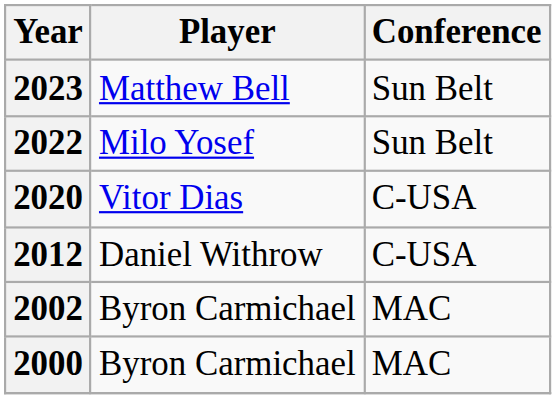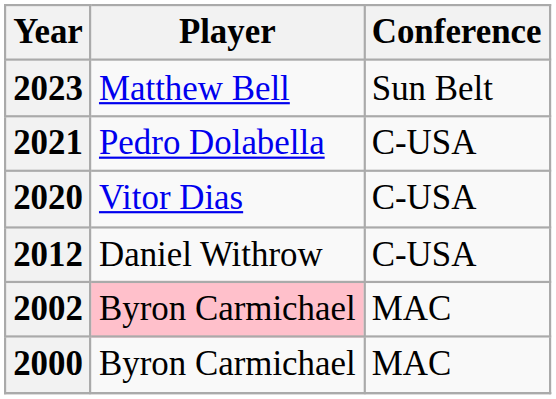 <table class="wikitable" style="text-align:left">
 <tr>
 <th>Year</th>
 <th>Player</th>
 <th>Conference</th>
 </tr>
 <tr>
 <th rowspan="1">2023</th>
 <td align="left"><a href='#'>Matthew Bell</a></td>
 <td align="left">Sun Belt</td>
 </tr>
 <tr>
-<th rowspan="1">2022</th>
-<td align="left"><a href='#'>Milo Yosef</a></td>
-<td align="left">Sun Belt</td>
+<th rowspan="1">2021</th>
+<td align="left"><a href='#'>Pedro Dolabella</a></td>
+<td align="left">C-USA</td>
 </tr>
 <tr>
 <th rowspan="1">2020</th>
 <td align="left"><a href='#'>Vitor Dias</a></td>
 <td align="left">C-USA</td>
 </tr>
 <tr>
 <th rowspan="1">2012</th>
 <td align="left">Daniel Withrow</td>
 <td align="left">C-USA</td>
 </tr>
 <tr>
 <th rowspan="1">2002</th>
-<td align="left">Byron Carmichael</td>
+<td align="left" style="background: pink;">Byron Carmichael</td>
 <td align="left">MAC</td>
 </tr>
 <tr>
 <th rowspan="1">2000</th>
 <td align="left">Byron Carmichael</td>
 <td align="left">MAC</td>
 </tr>
 <tr>
 </tr>
 </table>
